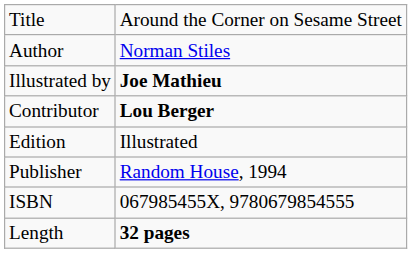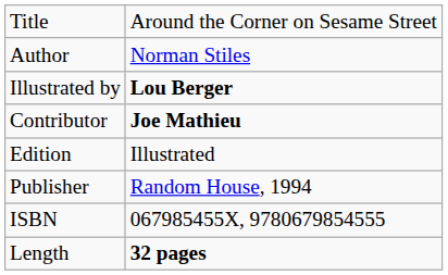 <table class="wikitable">
 <tr>
 <td>Title</td>
 <td>Around the Corner on Sesame Street</td>
 </tr>
 <tr>
 <td>Author</td>
 <td><a href='#'>Norman Stiles</a></td>
 </tr>
 <tr>
 <td>Illustrated by</td>
-<td><strong>Joe Mathieu</strong></td>
+<td><strong>Lou Berger</strong></td>
 </tr>
 <tr>
 <td>Contributor</td>
-<td><strong>Lou Berger</strong></td>
+<td><strong>Joe Mathieu</strong></td>
 </tr>
 <tr>
 <td>Edition</td>
 <td>Illustrated</td>
 </tr>
 <tr>
 <td>Publisher</td>
 <td><a href='#'>Random House</a>, 1994</td>
 </tr>
 <tr>
 <td>ISBN</td>
 <td>067985455X, 9780679854555</td>
 </tr>
 <tr>
 <td>Length</td>
 <td><strong>32 pages</strong></td>
 </tr>
 </table>
